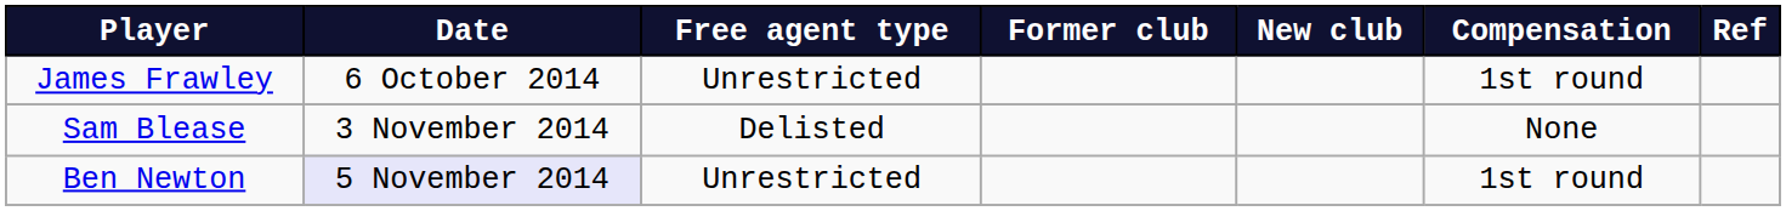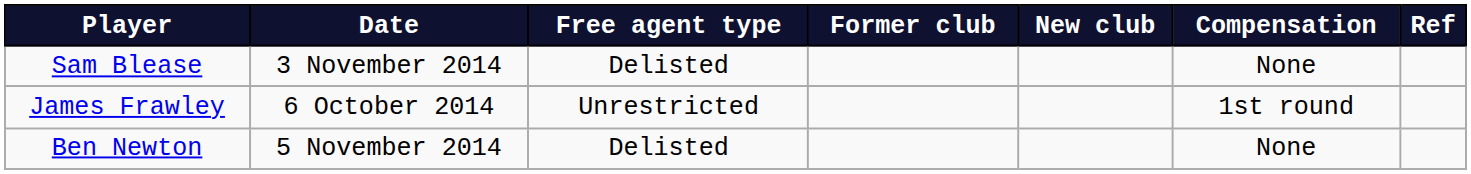 <table class="wikitable sortable" style="text-align:center; font-size:100%; width:60%;">
 <tr style="color:#FFFFFF;">
 <th style="background:#0F1131; border: solid black 1px;">Player</th>
 <th style="background:#0F1131; border: solid black 1px;">Date</th>
 <th style="background:#0F1131; border: solid black 1px;">Free agent type</th>
 <th style="background:#0F1131; border: solid black 1px;">Former club</th>
 <th style="background:#0F1131; border: solid black 1px;">New club</th>
 <th style="background:#0F1131; border: solid black 1px;">Compensation</th>
 <th style="background:#0F1131; border: solid black 1px;">Ref</th>
 </tr>
 <tr>
+<td><a href='#'>Sam Blease</a></td>
+<td>3 November 2014</td>
+<td>Delisted</td>
+<td></td>
+<td></td>
+<td>None</td>
+<td></td>
+</tr>
+<tr>
 <td><a href='#'>James Frawley</a></td>
 <td>6 October 2014</td>
 <td>Unrestricted</td>
 <td></td>
 <td></td>
 <td>1st round</td>
 <td></td>
 </tr>
 <tr>
-<td><a href='#'>Sam Blease</a></td>
-<td>3 November 2014</td>
+<td><a href='#'>Ben Newton</a></td>
+<td>5 November 2014</td>
 <td>Delisted</td>
 <td></td>
 <td></td>
 <td>None</td>
 <td></td>
 </tr>
-<tr>
-<td><a href='#'>Ben Newton</a></td>
-<td style="background: lavender;">5 November 2014</td>
-<td>Unrestricted</td>
-<td></td>
-<td></td>
-<td>1st round</td>
-<td></td>
-</tr>
 </table>
